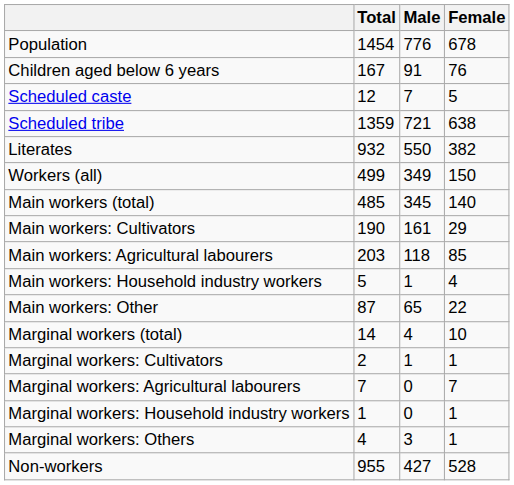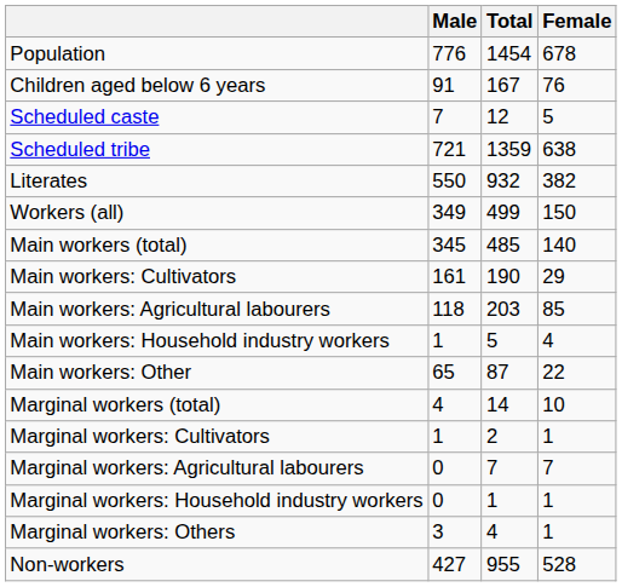 <table class="wikitable sortable">
 <tr>
 <th></th>
+<th>Male</th>
 <th>Total</th>
-<th>Male</th>
 <th>Female</th>
 </tr>
 <tr>
 <td>Population</td>
+<td>776</td>
 <td>1454</td>
-<td>776</td>
 <td>678</td>
 </tr>
 <tr>
 <td>Children aged below 6 years</td>
+<td>91</td>
 <td>167</td>
-<td>91</td>
 <td>76</td>
 </tr>
 <tr>
 <td><a href='#'>Scheduled caste</a></td>
+<td>7</td>
 <td>12</td>
-<td>7</td>
 <td>5</td>
 </tr>
 <tr>
 <td><a href='#'>Scheduled tribe</a></td>
+<td>721</td>
 <td>1359</td>
-<td>721</td>
 <td>638</td>
 </tr>
 <tr>
 <td>Literates</td>
+<td>550</td>
 <td>932</td>
-<td>550</td>
 <td>382</td>
 </tr>
 <tr>
 <td>Workers (all)</td>
+<td>349</td>
 <td>499</td>
-<td>349</td>
 <td>150</td>
 </tr>
 <tr>
 <td>Main workers (total)</td>
+<td>345</td>
 <td>485</td>
-<td>345</td>
 <td>140</td>
 </tr>
 <tr>
 <td>Main workers: Cultivators</td>
+<td>161</td>
 <td>190</td>
-<td>161</td>
 <td>29</td>
 </tr>
 <tr>
 <td>Main workers: Agricultural labourers</td>
+<td>118</td>
 <td>203</td>
-<td>118</td>
 <td>85</td>
 </tr>
 <tr>
 <td>Main workers: Household industry workers</td>
+<td>1</td>
 <td>5</td>
-<td>1</td>
 <td>4</td>
 </tr>
 <tr>
 <td>Main workers: Other</td>
+<td>65</td>
 <td>87</td>
-<td>65</td>
 <td>22</td>
 </tr>
 <tr>
 <td>Marginal workers (total)</td>
+<td>4</td>
 <td>14</td>
-<td>4</td>
 <td>10</td>
 </tr>
 <tr>
 <td>Marginal workers: Cultivators</td>
+<td>1</td>
 <td>2</td>
+<td>1</td>
+</tr>
+<tr>
+<td>Marginal workers: Agricultural labourers</td>
+<td>0</td>
+<td>7</td>
+<td>7</td>
+</tr>
+<tr>
+<td>Marginal workers: Household industry workers</td>
+<td>0</td>
 <td>1</td>
 <td>1</td>
 </tr>
 <tr>
-<td>Marginal workers: Agricultural labourers</td>
-<td>7</td>
-<td>0</td>
-<td>7</td>
-</tr>
-<tr>
-<td>Marginal workers: Household industry workers</td>
-<td>1</td>
-<td>0</td>
-<td>1</td>
-</tr>
-<tr>
 <td>Marginal workers: Others</td>
+<td>3</td>
 <td>4</td>
-<td>3</td>
 <td>1</td>
 </tr>
 <tr>
 <td>Non-workers</td>
+<td>427</td>
 <td>955</td>
-<td>427</td>
 <td>528</td>
 </tr>
 </table>
